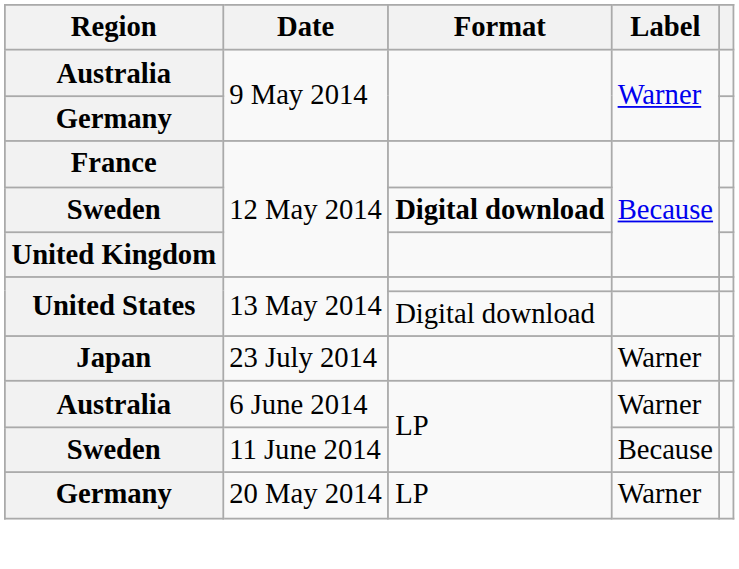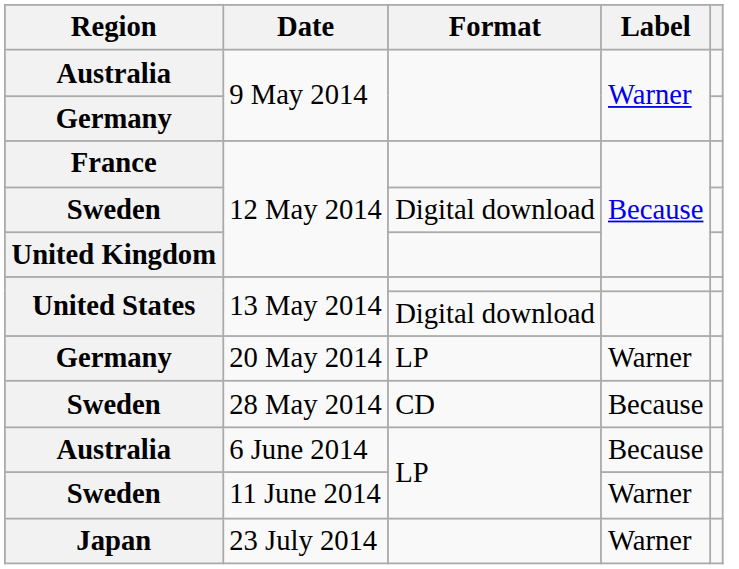 <table class="wikitable plainrowheaders">
 <tr>
 <th scope="col">Region</th>
 <th scope="col">Date</th>
 <th scope="col">Format</th>
 <th scope="col">Label</th>
 <th scope="col"></th>
 </tr>
 <tr>
 <th scope="row">Australia</th>
 <td rowspan="2">9 May 2014</td>
 <td rowspan="2"></td>
 <td rowspan="2"><a href='#'>Warner</a></td>
 <td align="center"></td>
 </tr>
 <tr>
 <th scope="row">Germany</th>
 <td align="center"></td>
 </tr>
 <tr>
 <th scope="row">France</th>
 <td rowspan="3">12 May 2014</td>
 <td></td>
 <td rowspan="3"><a href='#'>Because</a></td>
 <td align="center"></td>
 </tr>
 <tr>
 <th scope="row">Sweden</th>
-<td><strong>Digital download</strong></td>
+<td>Digital download</td>
 <td align="center"></td>
 </tr>
 <tr>
 <th scope="row">United Kingdom</th>
 <td></td>
 <td align="center"></td>
 </tr>
 <tr>
 <th scope="row" rowspan="2">United States</th>
 <td rowspan="2">13 May 2014</td>
 <td></td>
 <td></td>
 <td align="center"></td>
 </tr>
 <tr>
 <td>Digital download</td>
 <td></td>
 <td align="center"></td>
 </tr>
 <tr>
+<th scope="row">Germany</th>
+<td>20 May 2014</td>
+<td>LP</td>
+<td>Warner</td>
+<td align="center"></td>
+</tr>
+<tr>
+<th scope="row">Sweden</th>
+<td>28 May 2014</td>
+<td>CD</td>
+<td>Because</td>
+<td align="center"></td>
+</tr>
+<tr>
+<th scope="row">Australia</th>
+<td>6 June 2014</td>
+<td rowspan="2">LP</td>
+<td>Because</td>
+<td align="center"></td>
+</tr>
+<tr>
+<th scope="row">Sweden</th>
+<td>11 June 2014</td>
+<td>Warner</td>
+<td align="center"></td>
+</tr>
+<tr>
 <th scope="row">Japan</th>
 <td>23 July 2014</td>
 <td></td>
 <td>Warner</td>
 <td align="center"></td>
 </tr>
-<tr>
-<th scope="row">Australia</th>
-<td>6 June 2014</td>
-<td rowspan="2">LP</td>
-<td>Warner</td>
-<td align="center"></td>
-</tr>
-<tr>
-<th scope="row">Sweden</th>
-<td>11 June 2014</td>
-<td>Because</td>
-<td align="center"></td>
-</tr>
-<tr>
-<th scope="row">Germany</th>
-<td>20 May 2014</td>
-<td>LP</td>
-<td>Warner</td>
-<td align="center"></td>
-</tr>
 </table>
